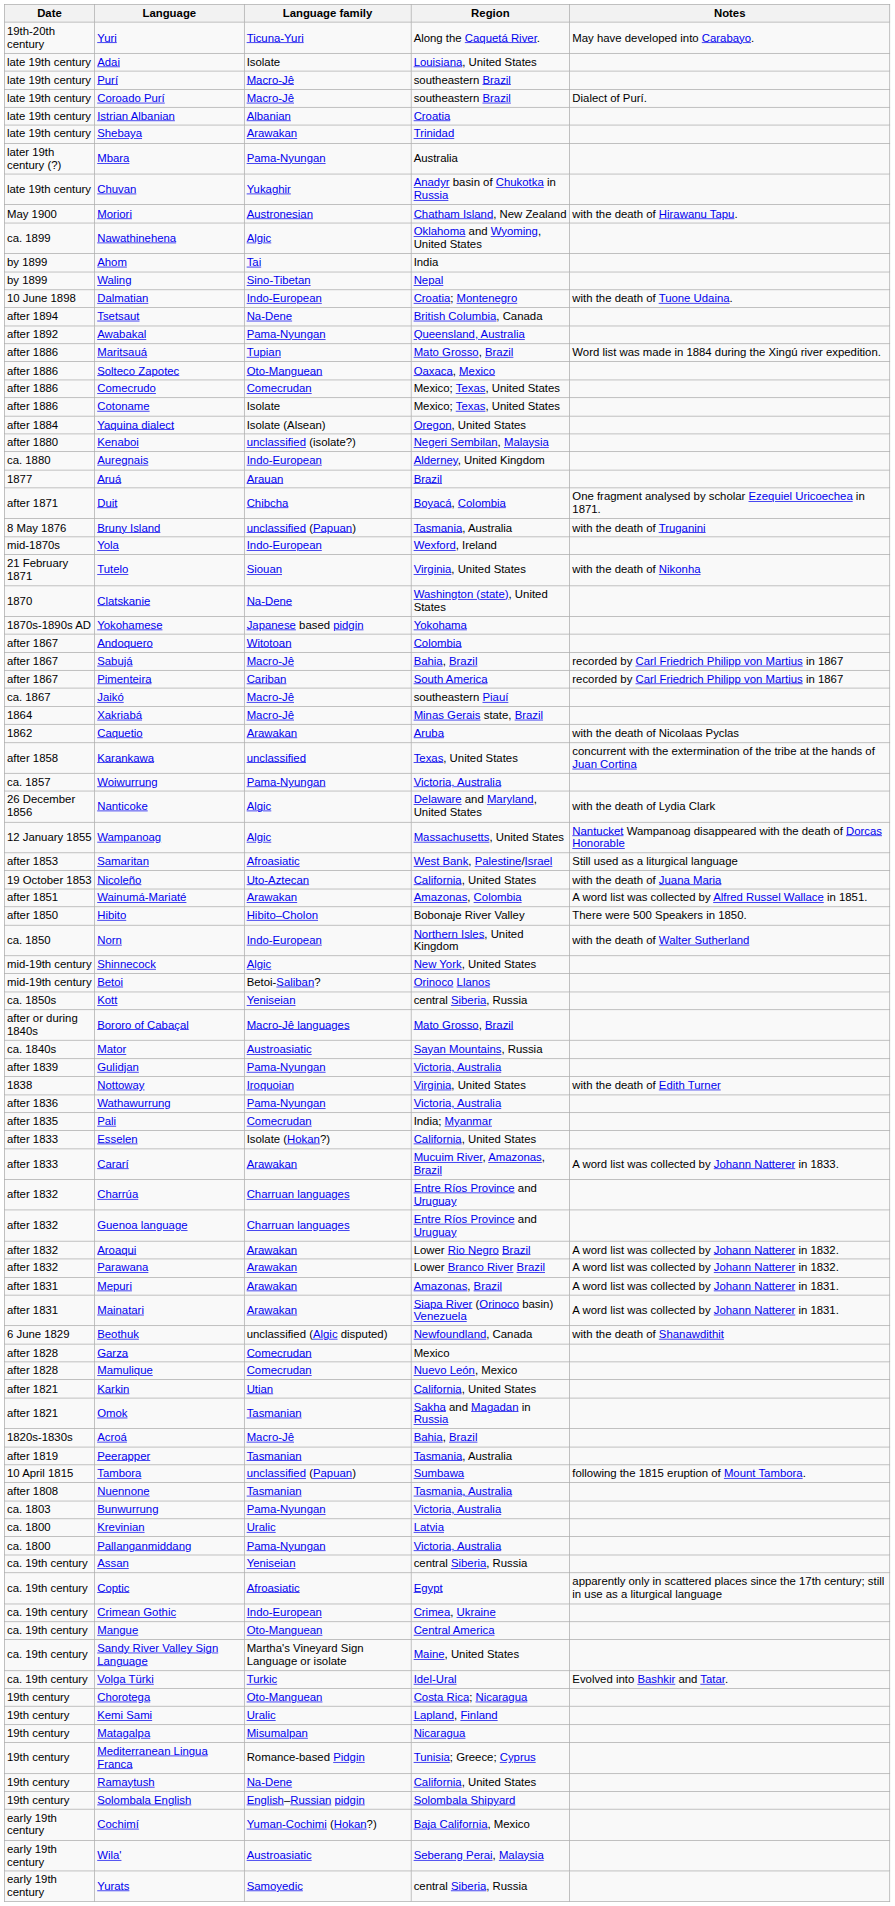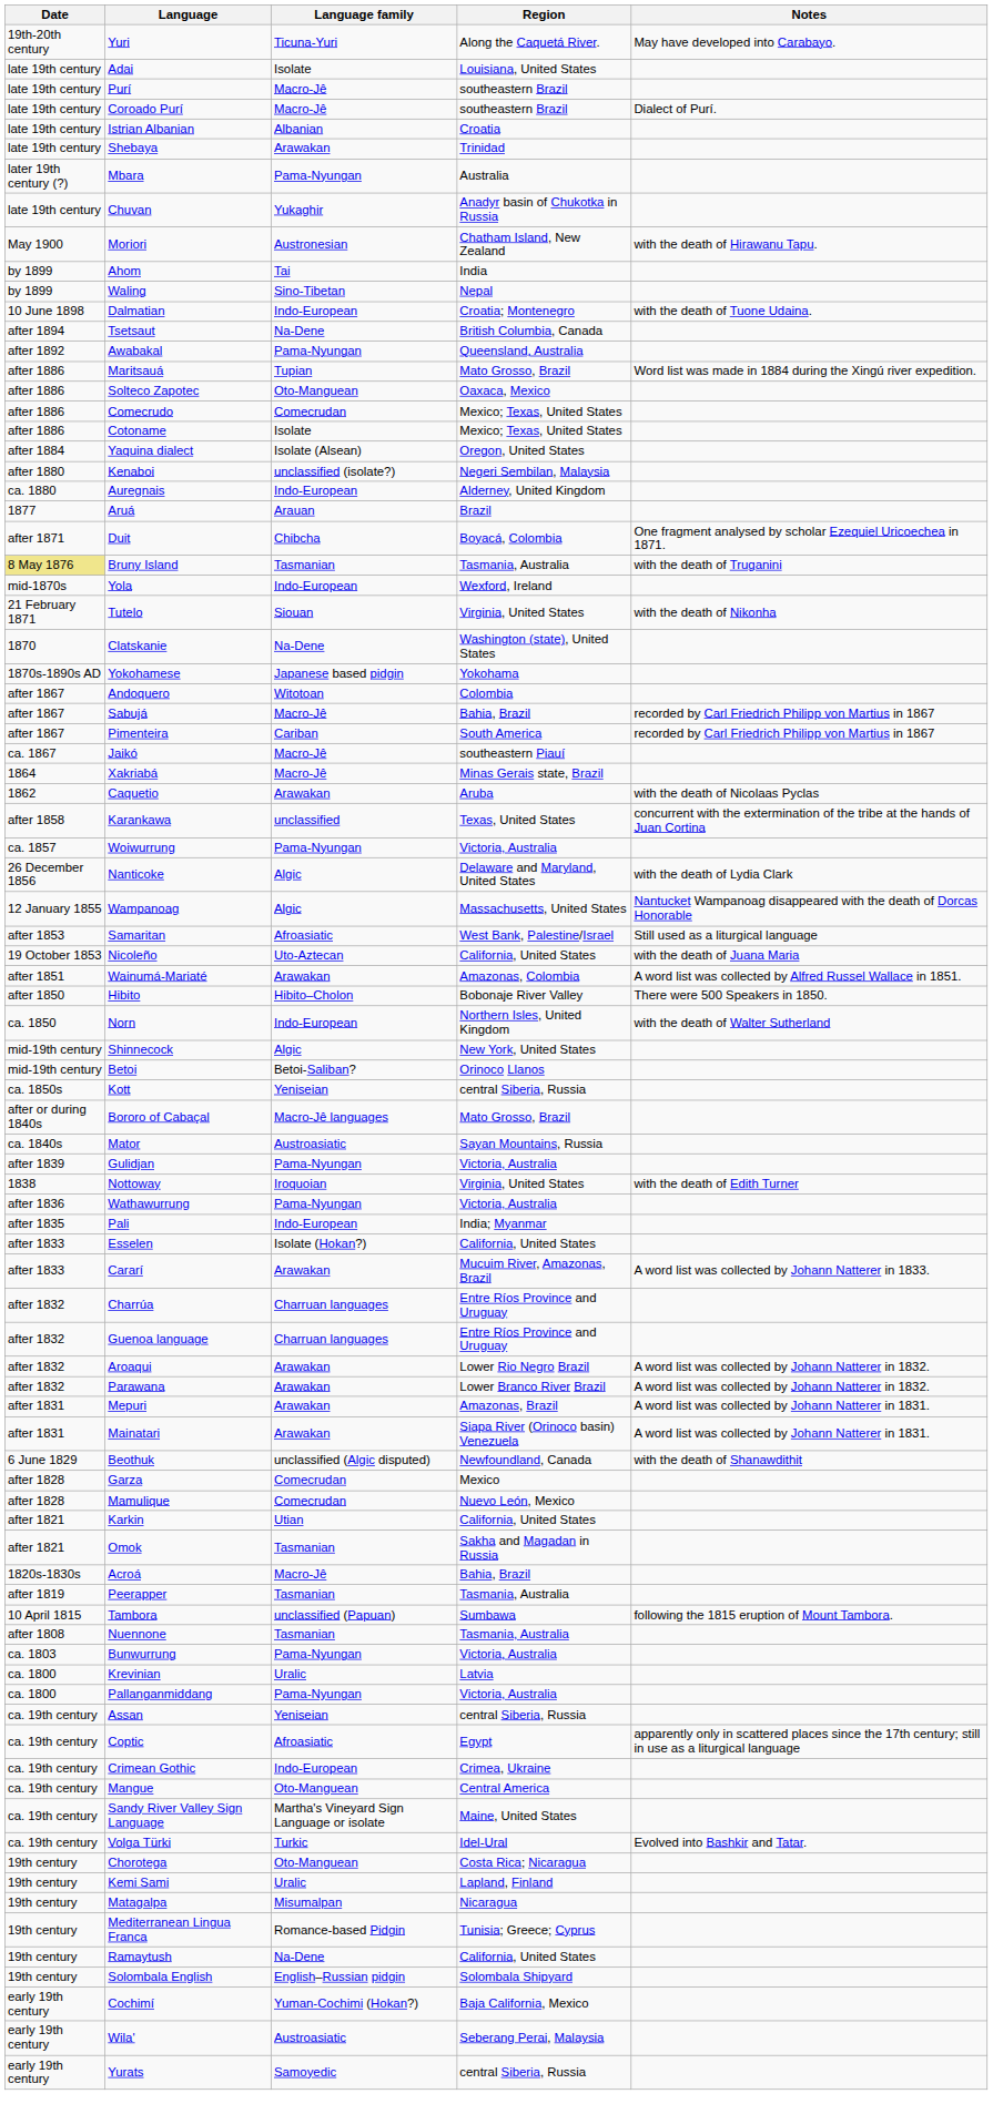 <table class="wikitable sortable" border="1">
 <tr>
 <th>Date</th>
 <th>Language</th>
 <th>Language family</th>
 <th>Region</th>
 <th>Notes</th>
 </tr>
 <tr>
 <td>19th-20th century</td>
 <td><a href='#'>Yuri</a></td>
 <td><a href='#'>Ticuna-Yuri</a></td>
 <td>Along the <a href='#'>Caquetá River</a>.</td>
 <td>May have developed into <a href='#'>Carabayo</a>.</td>
 </tr>
 <tr>
 <td>late 19th century</td>
 <td><a href='#'>Adai</a></td>
 <td>Isolate</td>
 <td><a href='#'>Louisiana</a>, United States</td>
 <td></td>
 </tr>
 <tr>
 <td>late 19th century</td>
 <td><a href='#'>Purí</a></td>
 <td><a href='#'>Macro-Jê</a></td>
 <td>southeastern <a href='#'>Brazil</a></td>
 <td></td>
 </tr>
 <tr>
 <td>late 19th century</td>
 <td><a href='#'>Coroado Purí</a></td>
 <td><a href='#'>Macro-Jê</a></td>
 <td>southeastern <a href='#'>Brazil</a></td>
 <td>Dialect of Purí.</td>
 </tr>
 <tr>
 <td>late 19th century</td>
 <td><a href='#'>Istrian Albanian</a></td>
 <td><a href='#'>Albanian</a></td>
 <td><a href='#'>Croatia</a></td>
 <td></td>
 </tr>
 <tr>
 <td>late 19th century</td>
 <td><a href='#'>Shebaya</a></td>
 <td><a href='#'>Arawakan</a></td>
 <td><a href='#'>Trinidad</a></td>
 <td></td>
 </tr>
 <tr>
 <td>later 19th century (?)</td>
 <td><a href='#'>Mbara</a></td>
 <td><a href='#'>Pama-Nyungan</a></td>
 <td>Australia</td>
 <td></td>
 </tr>
 <tr>
 <td>late 19th century</td>
 <td><a href='#'>Chuvan</a></td>
 <td><a href='#'>Yukaghir</a></td>
 <td><a href='#'>Anadyr</a> basin of <a href='#'>Chukotka</a> in <a href='#'>Russia</a></td>
 <td></td>
 </tr>
 <tr>
 <td>May 1900</td>
 <td><a href='#'>Moriori</a></td>
 <td><a href='#'>Austronesian</a></td>
 <td><a href='#'>Chatham Island</a>, New Zealand</td>
 <td>with the death of <a href='#'>Hirawanu Tapu</a>.</td>
-</tr>
-<tr>
-<td>ca. 1899</td>
-<td><a href='#'>Nawathinehena</a></td>
-<td><a href='#'>Algic</a></td>
-<td><a href='#'>Oklahoma</a> and <a href='#'>Wyoming</a>, United States</td>
-<td></td>
 </tr>
 <tr>
 <td>by 1899</td>
 <td><a href='#'>Ahom</a></td>
 <td><a href='#'>Tai</a></td>
 <td>India</td>
 <td></td>
 </tr>
 <tr>
 <td>by 1899</td>
 <td><a href='#'>Waling</a></td>
 <td><a href='#'>Sino-Tibetan</a></td>
 <td><a href='#'>Nepal</a></td>
 <td></td>
 </tr>
 <tr>
 <td>10 June 1898</td>
 <td><a href='#'>Dalmatian</a></td>
 <td><a href='#'>Indo-European</a></td>
 <td><a href='#'>Croatia</a>; <a href='#'>Montenegro</a></td>
 <td>with the death of <a href='#'>Tuone Udaina</a>.</td>
 </tr>
 <tr>
 <td>after 1894</td>
 <td><a href='#'>Tsetsaut</a></td>
 <td><a href='#'>Na-Dene</a></td>
 <td><a href='#'>British Columbia</a>, Canada</td>
 <td></td>
 </tr>
 <tr>
 <td>after 1892</td>
 <td><a href='#'>Awabakal</a></td>
 <td><a href='#'>Pama-Nyungan</a></td>
 <td><a href='#'>Queensland, Australia</a></td>
 <td></td>
 </tr>
 <tr>
 <td>after 1886</td>
 <td><a href='#'>Maritsauá</a></td>
 <td><a href='#'>Tupian</a></td>
 <td><a href='#'>Mato Grosso</a>, <a href='#'>Brazil</a></td>
 <td>Word list was made in 1884 during the Xingú river expedition.</td>
 </tr>
 <tr>
 <td>after 1886</td>
 <td><a href='#'>Solteco Zapotec</a></td>
 <td><a href='#'>Oto-Manguean</a></td>
 <td><a href='#'>Oaxaca</a>, <a href='#'>Mexico</a></td>
 <td></td>
 </tr>
 <tr>
 <td>after 1886</td>
 <td><a href='#'>Comecrudo</a></td>
 <td><a href='#'>Comecrudan</a></td>
 <td>Mexico; <a href='#'>Texas</a>, United States</td>
 <td></td>
 </tr>
 <tr>
 <td>after 1886</td>
 <td><a href='#'>Cotoname</a></td>
 <td>Isolate</td>
 <td>Mexico; <a href='#'>Texas</a>, United States</td>
 <td></td>
 </tr>
 <tr>
 <td>after 1884</td>
 <td><a href='#'>Yaquina dialect</a></td>
 <td>Isolate (Alsean)</td>
 <td><a href='#'>Oregon</a>, United States</td>
 <td></td>
 </tr>
 <tr>
 <td>after 1880</td>
 <td><a href='#'>Kenaboi</a></td>
 <td><a href='#'>unclassified</a> (isolate?)</td>
 <td><a href='#'>Negeri Sembilan</a>, <a href='#'>Malaysia</a></td>
 <td></td>
 </tr>
 <tr>
 <td>ca. 1880</td>
 <td><a href='#'>Auregnais</a></td>
 <td><a href='#'>Indo-European</a></td>
 <td><a href='#'>Alderney</a>, United Kingdom</td>
 <td></td>
 </tr>
 <tr>
 <td>1877</td>
 <td><a href='#'>Aruá</a></td>
 <td><a href='#'>Arauan</a></td>
 <td><a href='#'>Brazil</a></td>
 <td></td>
 </tr>
 <tr>
 <td>after 1871</td>
 <td><a href='#'>Duit</a></td>
 <td><a href='#'>Chibcha</a></td>
 <td><a href='#'>Boyacá</a>, <a href='#'>Colombia</a></td>
 <td>One fragment analysed by scholar <a href='#'>Ezequiel Uricoechea</a> in 1871.</td>
 </tr>
 <tr>
-<td>8 May 1876</td>
+<td style="background: khaki;">8 May 1876</td>
 <td><a href='#'>Bruny Island</a></td>
-<td><a href='#'>unclassified</a> (<a href='#'>Papuan</a>)</td>
+<td><a href='#'>Tasmanian</a></td>
 <td><a href='#'>Tasmania</a>, Australia</td>
 <td>with the death of <a href='#'>Truganini</a></td>
 </tr>
 <tr>
 <td>mid-1870s</td>
 <td><a href='#'>Yola</a></td>
 <td><a href='#'>Indo-European</a></td>
 <td><a href='#'>Wexford</a>, Ireland</td>
 <td></td>
 </tr>
 <tr>
 <td>21 February 1871</td>
 <td><a href='#'>Tutelo</a></td>
 <td><a href='#'>Siouan</a></td>
 <td><a href='#'>Virginia</a>, United States</td>
 <td>with the death of <a href='#'>Nikonha</a></td>
 </tr>
 <tr>
 <td>1870</td>
 <td><a href='#'>Clatskanie</a></td>
 <td><a href='#'>Na-Dene</a></td>
 <td><a href='#'>Washington (state)</a>, United States</td>
 <td></td>
 </tr>
 <tr>
 <td>1870s-1890s AD</td>
 <td><a href='#'>Yokohamese</a></td>
 <td><a href='#'>Japanese</a> based <a href='#'>pidgin</a></td>
 <td><a href='#'>Yokohama</a></td>
 <td></td>
 </tr>
 <tr>
 <td>after 1867</td>
 <td><a href='#'>Andoquero</a></td>
 <td><a href='#'>Witotoan</a></td>
 <td><a href='#'>Colombia</a></td>
 <td></td>
 </tr>
 <tr>
 <td>after 1867</td>
 <td><a href='#'>Sabujá</a></td>
 <td><a href='#'>Macro-Jê</a></td>
 <td><a href='#'>Bahia</a>, <a href='#'>Brazil</a></td>
 <td>recorded by <a href='#'>Carl Friedrich Philipp von Martius</a> in 1867</td>
 </tr>
 <tr>
 <td>after 1867</td>
 <td><a href='#'>Pimenteira</a></td>
 <td><a href='#'>Cariban</a></td>
 <td><a href='#'>South America</a></td>
 <td>recorded by <a href='#'>Carl Friedrich Philipp von Martius</a> in 1867</td>
 </tr>
 <tr>
 <td>ca. 1867</td>
 <td><a href='#'>Jaikó</a></td>
 <td><a href='#'>Macro-Jê</a></td>
 <td>southeastern <a href='#'>Piauí</a></td>
 <td></td>
 </tr>
 <tr>
 <td>1864</td>
 <td><a href='#'>Xakriabá</a></td>
 <td><a href='#'>Macro-Jê</a></td>
 <td><a href='#'>Minas Gerais</a> state, <a href='#'>Brazil</a></td>
 <td></td>
 </tr>
 <tr>
 <td>1862</td>
 <td><a href='#'>Caquetio</a></td>
 <td><a href='#'>Arawakan</a></td>
 <td><a href='#'>Aruba</a></td>
 <td>with the death of Nicolaas Pyclas</td>
 </tr>
 <tr>
 <td>after 1858</td>
 <td><a href='#'>Karankawa</a></td>
 <td><a href='#'>unclassified</a></td>
 <td><a href='#'>Texas</a>, United States</td>
 <td>concurrent with the extermination of the tribe at the hands of <a href='#'>Juan Cortina</a></td>
 </tr>
 <tr>
 <td>ca. 1857</td>
 <td><a href='#'>Woiwurrung</a></td>
 <td><a href='#'>Pama-Nyungan</a></td>
 <td><a href='#'>Victoria, Australia</a></td>
 <td></td>
 </tr>
 <tr>
 <td>26 December 1856</td>
 <td><a href='#'>Nanticoke</a></td>
 <td><a href='#'>Algic</a></td>
 <td><a href='#'>Delaware</a> and <a href='#'>Maryland</a>, United States</td>
 <td>with the death of Lydia Clark</td>
 </tr>
 <tr>
 <td>12 January 1855</td>
 <td><a href='#'>Wampanoag</a></td>
 <td><a href='#'>Algic</a></td>
 <td><a href='#'>Massachusetts</a>, United States</td>
 <td><a href='#'>Nantucket</a> Wampanoag disappeared with the death of <a href='#'>Dorcas Honorable</a></td>
 </tr>
 <tr>
 <td>after 1853</td>
 <td><a href='#'>Samaritan</a></td>
 <td><a href='#'>Afroasiatic</a></td>
 <td><a href='#'>West Bank</a>, <a href='#'>Palestine</a>/<a href='#'>Israel</a></td>
 <td>Still used as a liturgical language</td>
 </tr>
 <tr>
 <td>19 October 1853</td>
 <td><a href='#'>Nicoleño</a></td>
 <td><a href='#'>Uto-Aztecan</a></td>
 <td><a href='#'>California</a>, United States</td>
 <td>with the death of <a href='#'>Juana Maria</a></td>
 </tr>
 <tr>
 <td>after 1851</td>
 <td><a href='#'>Wainumá-Mariaté</a></td>
 <td><a href='#'>Arawakan</a></td>
 <td><a href='#'>Amazonas</a>, <a href='#'>Colombia</a></td>
 <td>A word list was collected by <a href='#'>Alfred Russel Wallace</a> in 1851.</td>
 </tr>
 <tr>
 <td>after 1850</td>
 <td><a href='#'>Hibito</a></td>
 <td><a href='#'>Hibito–Cholon</a></td>
 <td>Bobonaje River Valley</td>
 <td>There were 500 Speakers in 1850.</td>
 </tr>
 <tr>
 <td>ca. 1850</td>
 <td><a href='#'>Norn</a></td>
 <td><a href='#'>Indo-European</a></td>
 <td><a href='#'>Northern Isles</a>, United Kingdom</td>
 <td>with the death of <a href='#'>Walter Sutherland</a></td>
 </tr>
 <tr>
 <td>mid-19th century</td>
 <td><a href='#'>Shinnecock</a></td>
 <td><a href='#'>Algic</a></td>
 <td><a href='#'>New York</a>, United States</td>
 <td></td>
 </tr>
 <tr>
 <td>mid-19th century</td>
 <td><a href='#'>Betoi</a></td>
 <td>Betoi-<a href='#'>Saliban</a>?</td>
 <td><a href='#'>Orinoco</a> <a href='#'>Llanos</a></td>
 <td></td>
 </tr>
 <tr>
 <td>ca. 1850s</td>
 <td><a href='#'>Kott</a></td>
 <td><a href='#'>Yeniseian</a></td>
 <td>central <a href='#'>Siberia</a>, Russia</td>
 <td></td>
 </tr>
 <tr>
 <td>after or during 1840s</td>
 <td><a href='#'>Bororo of Cabaçal</a></td>
 <td><a href='#'>Macro-Jê languages</a></td>
 <td><a href='#'>Mato Grosso</a>, <a href='#'>Brazil</a></td>
 <td></td>
 </tr>
 <tr>
 <td>ca. 1840s</td>
 <td><a href='#'>Mator</a></td>
 <td><a href='#'>Austroasiatic</a></td>
 <td><a href='#'>Sayan Mountains</a>, Russia</td>
 <td></td>
 </tr>
 <tr>
 <td>after 1839</td>
 <td><a href='#'>Gulidjan</a></td>
 <td><a href='#'>Pama-Nyungan</a></td>
 <td><a href='#'>Victoria, Australia</a></td>
 <td></td>
 </tr>
 <tr>
 <td>1838</td>
 <td><a href='#'>Nottoway</a></td>
 <td><a href='#'>Iroquoian</a></td>
 <td><a href='#'>Virginia</a>, United States</td>
 <td>with the death of <a href='#'>Edith Turner</a></td>
 </tr>
 <tr>
 <td>after 1836</td>
 <td><a href='#'>Wathawurrung</a></td>
 <td><a href='#'>Pama-Nyungan</a></td>
 <td><a href='#'>Victoria, Australia</a></td>
 <td></td>
 </tr>
 <tr>
 <td>after 1835</td>
 <td><a href='#'>Pali</a></td>
-<td><a href='#'>Comecrudan</a></td>
+<td><a href='#'>Indo-European</a></td>
 <td>India; <a href='#'>Myanmar</a></td>
 <td></td>
 </tr>
 <tr>
 <td>after 1833</td>
 <td><a href='#'>Esselen</a></td>
 <td>Isolate (<a href='#'>Hokan</a>?)</td>
 <td><a href='#'>California</a>, United States</td>
 <td></td>
 </tr>
 <tr>
 <td>after 1833</td>
 <td><a href='#'>Cararí</a></td>
 <td><a href='#'>Arawakan</a></td>
 <td><a href='#'>Mucuim River</a>, <a href='#'>Amazonas</a>, <a href='#'>Brazil</a></td>
 <td>A word list was collected by <a href='#'>Johann Natterer</a> in 1833.</td>
 </tr>
 <tr>
 <td>after 1832</td>
 <td><a href='#'>Charrúa</a></td>
 <td><a href='#'>Charruan languages</a></td>
 <td><a href='#'>Entre Ríos Province</a> and <a href='#'>Uruguay</a></td>
 <td></td>
 </tr>
 <tr>
 <td>after 1832</td>
 <td><a href='#'>Guenoa language</a></td>
 <td><a href='#'>Charruan languages</a></td>
 <td><a href='#'>Entre Ríos Province</a> and <a href='#'>Uruguay</a></td>
 <td></td>
 </tr>
 <tr>
 <td>after 1832</td>
 <td><a href='#'>Aroaqui</a></td>
 <td><a href='#'>Arawakan</a></td>
 <td>Lower <a href='#'>Rio Negro</a> <a href='#'>Brazil</a></td>
 <td>A word list was collected by <a href='#'>Johann Natterer</a> in 1832.</td>
 </tr>
 <tr>
 <td>after 1832</td>
 <td><a href='#'>Parawana</a></td>
 <td><a href='#'>Arawakan</a></td>
 <td>Lower <a href='#'>Branco River</a> <a href='#'>Brazil</a></td>
 <td>A word list was collected by <a href='#'>Johann Natterer</a> in 1832.</td>
 </tr>
 <tr>
 <td>after 1831</td>
 <td><a href='#'>Mepuri</a></td>
 <td><a href='#'>Arawakan</a></td>
 <td><a href='#'>Amazonas</a>, <a href='#'>Brazil</a></td>
 <td>A word list was collected by <a href='#'>Johann Natterer</a> in 1831.</td>
 </tr>
 <tr>
 <td>after 1831</td>
 <td><a href='#'>Mainatari</a></td>
 <td><a href='#'>Arawakan</a></td>
 <td><a href='#'>Siapa River</a> (<a href='#'>Orinoco</a> basin) <a href='#'>Venezuela</a></td>
 <td>A word list was collected by <a href='#'>Johann Natterer</a> in 1831.</td>
 </tr>
 <tr>
 <td>6 June 1829</td>
 <td><a href='#'>Beothuk</a></td>
 <td>unclassified (<a href='#'>Algic</a> disputed)</td>
 <td><a href='#'>Newfoundland</a>, Canada</td>
 <td>with the death of <a href='#'>Shanawdithit</a></td>
 </tr>
 <tr>
 <td>after 1828</td>
 <td><a href='#'>Garza</a></td>
 <td><a href='#'>Comecrudan</a></td>
 <td>Mexico</td>
 <td></td>
 </tr>
 <tr>
 <td>after 1828</td>
 <td><a href='#'>Mamulique</a></td>
 <td><a href='#'>Comecrudan</a></td>
 <td><a href='#'>Nuevo León</a>, Mexico</td>
 <td></td>
 </tr>
 <tr>
 <td>after 1821</td>
 <td><a href='#'>Karkin</a></td>
 <td><a href='#'>Utian</a></td>
 <td><a href='#'>California</a>, United States</td>
 <td></td>
 </tr>
 <tr>
 <td>after 1821</td>
 <td><a href='#'>Omok</a></td>
 <td><a href='#'>Tasmanian</a></td>
 <td><a href='#'>Sakha</a> and <a href='#'>Magadan</a> in <a href='#'>Russia</a></td>
 <td></td>
 </tr>
 <tr>
 <td>1820s-1830s</td>
 <td><a href='#'>Acroá</a></td>
 <td><a href='#'>Macro-Jê</a></td>
 <td><a href='#'>Bahia</a>, <a href='#'>Brazil</a></td>
 <td></td>
 </tr>
 <tr>
 <td>after 1819</td>
 <td><a href='#'>Peerapper</a></td>
 <td><a href='#'>Tasmanian</a></td>
 <td><a href='#'>Tasmania</a>, Australia</td>
 </tr>
 <tr>
 <td>10 April 1815</td>
 <td><a href='#'>Tambora</a></td>
 <td><a href='#'>unclassified</a> (<a href='#'>Papuan</a>)</td>
 <td><a href='#'>Sumbawa</a></td>
 <td>following the 1815 eruption of <a href='#'>Mount Tambora</a>.</td>
 </tr>
 <tr>
 <td>after 1808</td>
 <td><a href='#'>Nuennone</a></td>
 <td><a href='#'>Tasmanian</a></td>
 <td><a href='#'>Tasmania, Australia</a></td>
 <td></td>
 </tr>
 <tr>
 <td>ca. 1803</td>
 <td><a href='#'>Bunwurrung</a></td>
 <td><a href='#'>Pama-Nyungan</a></td>
 <td><a href='#'>Victoria, Australia</a></td>
 <td></td>
 </tr>
 <tr>
 <td>ca. 1800</td>
 <td><a href='#'>Krevinian</a></td>
 <td><a href='#'>Uralic</a></td>
 <td><a href='#'>Latvia</a></td>
 <td></td>
 </tr>
 <tr>
 <td>ca. 1800</td>
 <td><a href='#'>Pallanganmiddang</a></td>
 <td><a href='#'>Pama-Nyungan</a></td>
 <td><a href='#'>Victoria, Australia</a></td>
 <td></td>
 </tr>
 <tr>
 <td>ca. 19th century</td>
 <td><a href='#'>Assan</a></td>
 <td><a href='#'>Yeniseian</a></td>
 <td>central <a href='#'>Siberia</a>, Russia</td>
 <td></td>
 </tr>
 <tr>
 <td>ca. 19th century</td>
 <td><a href='#'>Coptic</a></td>
 <td><a href='#'>Afroasiatic</a></td>
 <td><a href='#'>Egypt</a></td>
 <td>apparently only in scattered places since the 17th century; still in use as a liturgical language</td>
 </tr>
 <tr>
 <td>ca. 19th century</td>
 <td><a href='#'>Crimean Gothic</a></td>
 <td><a href='#'>Indo-European</a></td>
 <td><a href='#'>Crimea</a>, <a href='#'>Ukraine</a></td>
 <td></td>
 </tr>
 <tr>
 <td>ca. 19th century</td>
 <td><a href='#'>Mangue</a></td>
 <td><a href='#'>Oto-Manguean</a></td>
 <td><a href='#'>Central America</a></td>
 <td></td>
 </tr>
 <tr>
 <td>ca. 19th century</td>
 <td><a href='#'>Sandy River Valley Sign Language</a></td>
 <td>Martha's Vineyard Sign Language or isolate</td>
 <td><a href='#'>Maine</a>, United States</td>
 <td></td>
 </tr>
 <tr>
 <td>ca. 19th century</td>
 <td><a href='#'>Volga Türki</a></td>
 <td><a href='#'>Turkic</a></td>
 <td><a href='#'>Idel-Ural</a></td>
 <td>Evolved into <a href='#'>Bashkir</a> and <a href='#'>Tatar</a>.</td>
 </tr>
 <tr>
 <td>19th century</td>
 <td><a href='#'>Chorotega</a></td>
 <td><a href='#'>Oto-Manguean</a></td>
 <td><a href='#'>Costa Rica</a>; <a href='#'>Nicaragua</a></td>
 <td></td>
 </tr>
 <tr>
 <td>19th century</td>
 <td><a href='#'>Kemi Sami</a></td>
 <td><a href='#'>Uralic</a></td>
 <td><a href='#'>Lapland</a>, <a href='#'>Finland</a></td>
 <td></td>
 </tr>
 <tr>
 <td>19th century</td>
 <td><a href='#'>Matagalpa</a></td>
 <td><a href='#'>Misumalpan</a></td>
 <td><a href='#'>Nicaragua</a></td>
 <td></td>
 </tr>
 <tr>
 <td>19th century</td>
 <td><a href='#'>Mediterranean Lingua Franca</a></td>
 <td>Romance-based <a href='#'>Pidgin</a></td>
 <td><a href='#'>Tunisia</a>; Greece; <a href='#'>Cyprus</a></td>
 <td></td>
 </tr>
 <tr>
 <td>19th century</td>
 <td><a href='#'>Ramaytush</a></td>
 <td><a href='#'>Na-Dene</a></td>
 <td><a href='#'>California</a>, United States</td>
 <td></td>
 </tr>
 <tr>
 <td>19th century</td>
 <td><a href='#'>Solombala English</a></td>
 <td><a href='#'>English</a>–<a href='#'>Russian</a> <a href='#'>pidgin</a></td>
 <td><a href='#'>Solombala Shipyard</a></td>
 <td></td>
 </tr>
 <tr>
 <td>early 19th century</td>
 <td><a href='#'>Cochimí</a></td>
 <td><a href='#'>Yuman-Cochimi</a> (<a href='#'>Hokan</a>?)</td>
 <td><a href='#'>Baja California</a>, Mexico</td>
 <td></td>
 </tr>
 <tr>
 <td>early 19th century</td>
 <td><a href='#'>Wila'</a></td>
 <td><a href='#'>Austroasiatic</a></td>
 <td><a href='#'>Seberang Perai</a>, <a href='#'>Malaysia</a></td>
 <td></td>
 </tr>
 <tr>
 <td>early 19th century</td>
 <td><a href='#'>Yurats</a></td>
 <td><a href='#'>Samoyedic</a></td>
 <td>central <a href='#'>Siberia</a>, Russia</td>
 <td></td>
 </tr>
 </table>
